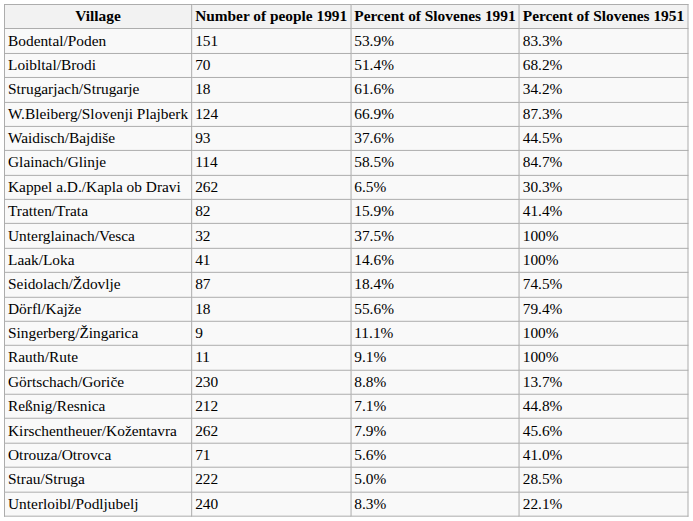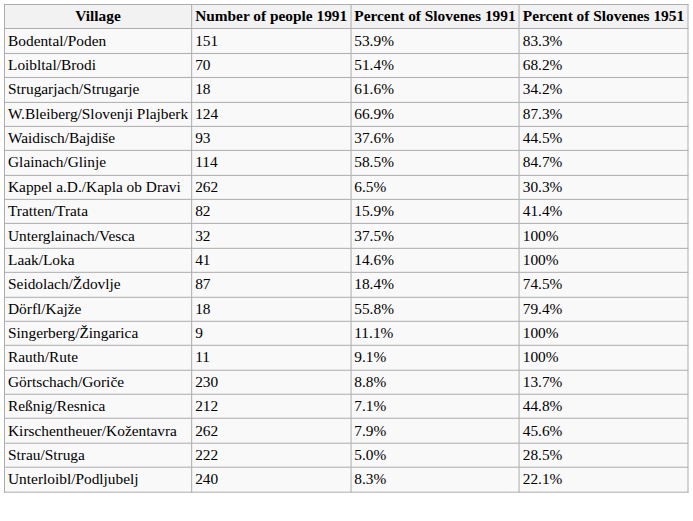 <table class="wikitable sortable">
 <tr>
 <th>Village</th>
 <th>Number of people 1991</th>
 <th>Percent of Slovenes 1991</th>
 <th>Percent of Slovenes  1951</th>
 </tr>
 <tr>
 <td>Bodental/Poden</td>
 <td>151</td>
 <td>53.9%</td>
 <td>83.3%</td>
 </tr>
 <tr>
 <td>Loibltal/Brodi</td>
 <td>70</td>
 <td>51.4%</td>
 <td>68.2%</td>
 </tr>
 <tr>
 <td>Strugarjach/Strugarje</td>
 <td>18</td>
 <td>61.6%</td>
 <td>34.2%</td>
 </tr>
 <tr>
 <td>W.Bleiberg/Slovenji Plajberk</td>
 <td>124</td>
 <td>66.9%</td>
 <td>87.3%</td>
 </tr>
 <tr>
 <td>Waidisch/Bajdiše</td>
 <td>93</td>
 <td>37.6%</td>
 <td>44.5%</td>
 </tr>
 <tr>
 <td>Glainach/Glinje</td>
 <td>114</td>
 <td>58.5%</td>
 <td>84.7%</td>
 </tr>
 <tr>
 <td>Kappel a.D./Kapla ob Dravi</td>
 <td>262</td>
 <td>6.5%</td>
 <td>30.3%</td>
 </tr>
 <tr>
 <td>Tratten/Trata</td>
 <td>82</td>
 <td>15.9%</td>
 <td>41.4%</td>
 </tr>
 <tr>
 <td>Unterglainach/Vesca</td>
 <td>32</td>
 <td>37.5%</td>
 <td>100%</td>
 </tr>
 <tr>
 <td>Laak/Loka</td>
 <td>41</td>
 <td>14.6%</td>
 <td>100%</td>
 </tr>
 <tr>
 <td>Seidolach/Ždovlje</td>
 <td>87</td>
 <td>18.4%</td>
 <td>74.5%</td>
 </tr>
 <tr>
 <td>Dörfl/Kajže</td>
 <td>18</td>
-<td>55.6%</td>
+<td>55.8%</td>
 <td>79.4%</td>
 </tr>
 <tr>
 <td>Singerberg/Žingarica</td>
 <td>9</td>
 <td>11.1%</td>
 <td>100%</td>
 </tr>
 <tr>
 <td>Rauth/Rute</td>
 <td>11</td>
 <td>9.1%</td>
 <td>100%</td>
 </tr>
 <tr>
 <td>Görtschach/Goriče</td>
 <td>230</td>
 <td>8.8%</td>
 <td>13.7%</td>
 </tr>
 <tr>
 <td>Reßnig/Resnica</td>
 <td>212</td>
 <td>7.1%</td>
 <td>44.8%</td>
 </tr>
 <tr>
 <td>Kirschentheuer/Kožentavra</td>
 <td>262</td>
 <td>7.9%</td>
 <td>45.6%</td>
 </tr>
 <tr>
-<td>Otrouza/Otrovca</td>
-<td>71</td>
-<td>5.6%</td>
-<td>41.0%</td>
-</tr>
-<tr>
 <td>Strau/Struga</td>
 <td>222</td>
 <td>5.0%</td>
 <td>28.5%</td>
 </tr>
 <tr>
 <td>Unterloibl/Podljubelj</td>
 <td>240</td>
 <td>8.3%</td>
 <td>22.1%</td>
 </tr>
 </table>
